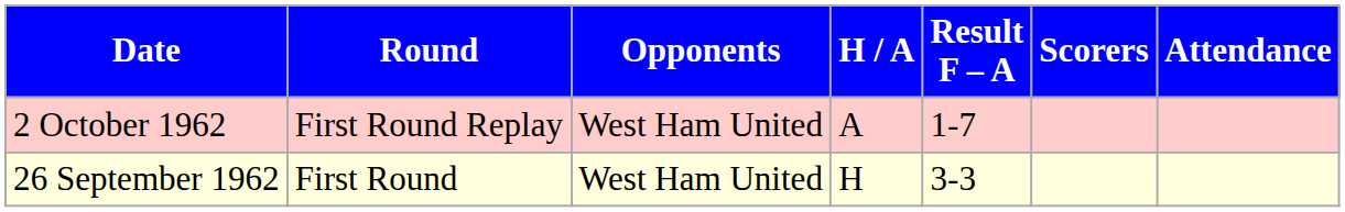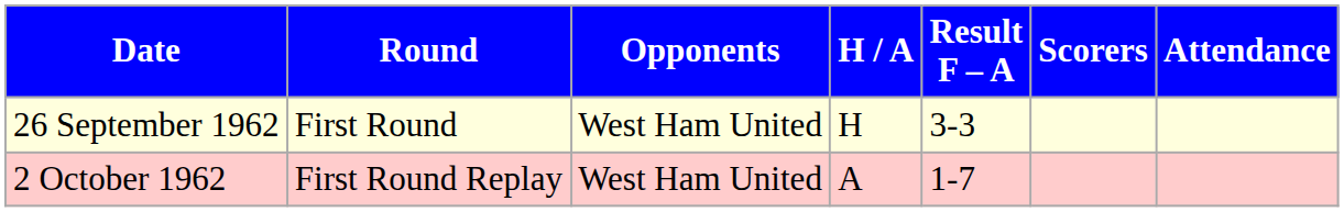 <table class="wikitable">
 <tr>
 <th style="background:#0000FF; color:#FFFFFF; text-align:center;">Date</th>
 <th style="background:#0000FF; color:#FFFFFF; text-align:center;">Round</th>
 <th style="background:#0000FF; color:#FFFFFF; text-align:center;">Opponents</th>
 <th style="background:#0000FF; color:#FFFFFF; text-align:center;">H / A</th>
 <th style="background:#0000FF; color:#FFFFFF; text-align:center;">Result<br>F – A</th>
 <th style="background:#0000FF; color:#FFFFFF; text-align:center;">Scorers</th>
 <th style="background:#0000FF; color:#FFFFFF; text-align:center;">Attendance</th>
 </tr>
+<tr bgcolor="#ffffdd">
+<td>26 September 1962</td>
+<td>First Round</td>
+<td>West Ham United</td>
+<td>H</td>
+<td>3-3</td>
+<td></td>
+<td></td>
+</tr>
 <tr bgcolor="#ffcccc">
 <td>2 October 1962</td>
 <td>First Round Replay</td>
 <td>West Ham United</td>
 <td>A</td>
 <td>1-7</td>
 <td></td>
 <td></td>
 </tr>
-<tr bgcolor="#ffffdd">
-<td>26 September 1962</td>
-<td>First Round</td>
-<td>West Ham United</td>
-<td>H</td>
-<td>3-3</td>
-<td></td>
-<td></td>
-</tr>
 </table>
